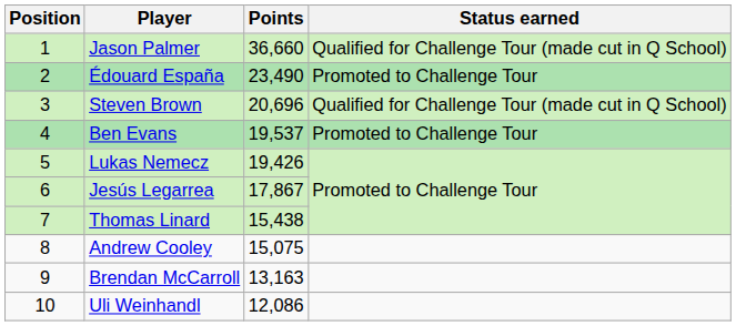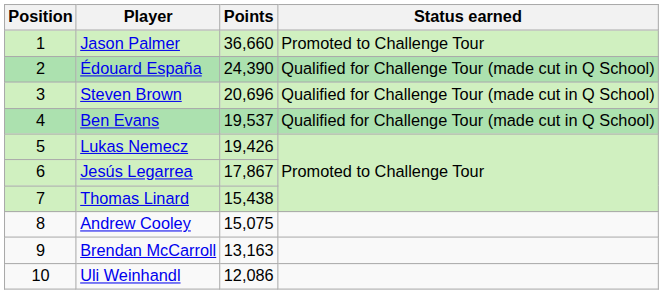 <table class=wikitable>
 <tr>
 <th>Position</th>
 <th>Player</th>
 <th>Points</th>
 <th>Status earned</th>
 </tr>
 <tr style="background:#D0F0C0;">
 <td align=center>1</td>
 <td> <a href='#'>Jason Palmer</a></td>
 <td align=center>36,660</td>
-<td>Qualified for Challenge Tour (made cut in Q School)</td>
+<td>Promoted to Challenge Tour</td>
 </tr>
 <tr style="background:#ACE1AF;">
 <td align=center>2</td>
 <td> <a href='#'>Édouard España</a></td>
-<td align=center>23,490</td>
-<td>Promoted to Challenge Tour</td>
+<td align=center>24,390</td>
+<td>Qualified for Challenge Tour (made cut in Q School)</td>
 </tr>
 <tr style="background:#D0F0C0;">
 <td align=center>3</td>
 <td> <a href='#'>Steven Brown</a></td>
 <td align=center>20,696</td>
 <td>Qualified for Challenge Tour (made cut in Q School)</td>
 </tr>
 <tr style="background:#ACE1AF;">
 <td align=center>4</td>
 <td> <a href='#'>Ben Evans</a></td>
 <td align=center>19,537</td>
-<td>Promoted to Challenge Tour</td>
+<td>Qualified for Challenge Tour (made cut in Q School)</td>
 </tr>
 <tr style="background:#D0F0C0;">
 <td align=center>5</td>
 <td> <a href='#'>Lukas Nemecz</a></td>
 <td align=center>19,426</td>
 <td rowspan=3>Promoted to Challenge Tour</td>
 </tr>
 <tr style="background:#D0F0C0;">
 <td align=center>6</td>
 <td> <a href='#'>Jesús Legarrea</a></td>
 <td align=center>17,867</td>
 </tr>
 <tr style="background:#D0F0C0;">
 <td align=center>7</td>
 <td> <a href='#'>Thomas Linard</a></td>
 <td align=center>15,438</td>
 </tr>
 <tr>
 <td align=center>8</td>
 <td> <a href='#'>Andrew Cooley</a></td>
 <td align=center>15,075</td>
 <td></td>
 </tr>
 <tr>
 <td align=center>9</td>
 <td> <a href='#'>Brendan McCarroll</a></td>
 <td align=center>13,163</td>
 <td></td>
 </tr>
 <tr>
 <td align=center>10</td>
 <td> <a href='#'>Uli Weinhandl</a></td>
 <td align=center>12,086</td>
 <td></td>
 </tr>
 </table>
